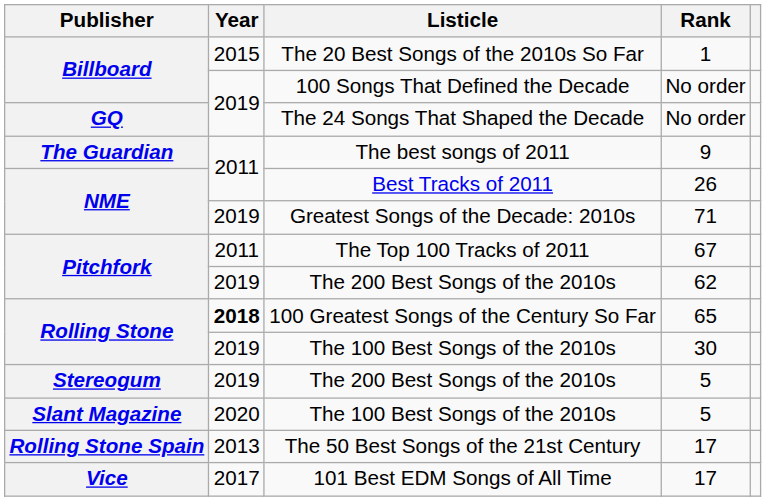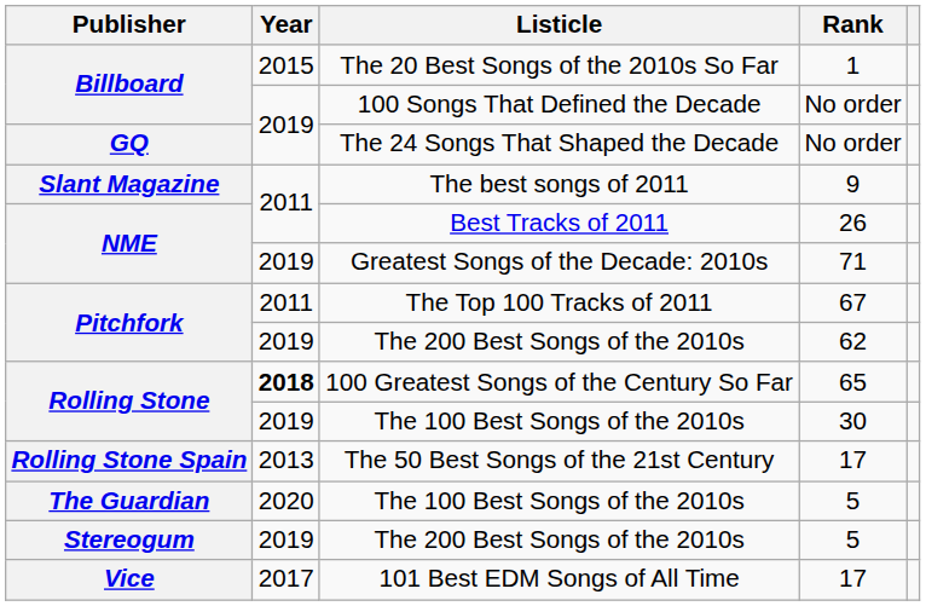 <table class="wikitable plainrowheaders sortable" style="text-align:center">
 <tr>
 <th scope="col">Publisher</th>
 <th scope="col">Year</th>
 <th scope="col">Listicle</th>
 <th scope="col">Rank</th>
 <th class="unsortable"></th>
 </tr>
 <tr>
 <th rowspan="2" scope="row"><em><a href='#'>Billboard</a></em></th>
 <td>2015</td>
 <td>The 20 Best Songs of the 2010s So Far</td>
 <td>1</td>
 <td></td>
 </tr>
 <tr>
 <td rowspan="2">2019</td>
 <td>100 Songs That Defined the Decade</td>
 <td>No order</td>
 <td></td>
 </tr>
 <tr>
 <th scope="row"><em><a href='#'>GQ</a></em></th>
 <td>The 24 Songs That Shaped the Decade</td>
 <td>No order</td>
 <td></td>
 </tr>
 <tr>
-<th scope="row"><em><a href='#'>The Guardian</a></em></th>
+<th scope="row"><em><a href='#'>Slant Magazine</a></em></th>
 <td rowspan="2">2011</td>
 <td>The best songs of 2011</td>
 <td>9</td>
 <td></td>
 </tr>
 <tr>
 <th rowspan="2" scope="row"><em><a href='#'>NME</a></em></th>
 <td><a href='#'>Best Tracks of 2011</a></td>
 <td>26</td>
 <td></td>
 </tr>
 <tr>
 <td>2019</td>
 <td>Greatest Songs of the Decade: 2010s</td>
 <td>71</td>
 <td></td>
 </tr>
 <tr>
 <th rowspan="2" scope="row"><em><a href='#'>Pitchfork</a></em></th>
 <td>2011</td>
 <td>The Top 100 Tracks of 2011</td>
 <td>67</td>
 <td></td>
 </tr>
 <tr>
 <td>2019</td>
 <td>The 200 Best Songs of the 2010s</td>
 <td>62</td>
 <td></td>
 </tr>
 <tr>
 <th scope="row" rowspan="2"><em><a href='#'>Rolling Stone</a></em></th>
 <td><strong>2018</strong></td>
 <td>100 Greatest Songs of the Century So Far</td>
 <td>65</td>
 <td></td>
 </tr>
 <tr>
 <td>2019</td>
 <td>The 100 Best Songs of the 2010s</td>
 <td>30</td>
 <td></td>
 </tr>
 <tr>
-<th scope="row"><em><a href='#'>Stereogum</a></em></th>
-<td>2019</td>
-<td>The 200 Best Songs of the 2010s</td>
-<td>5</td>
+<th scope="row"><em><a href='#'>Rolling Stone Spain</a></em></th>
+<td>2013</td>
+<td>The 50 Best Songs of the 21st Century</td>
+<td>17</td>
 <td></td>
 </tr>
 <tr>
-<th scope="row"><em><a href='#'>Slant Magazine</a></em></th>
+<th scope="row"><em><a href='#'>The Guardian</a></em></th>
 <td>2020</td>
 <td>The 100 Best Songs of the 2010s</td>
 <td>5</td>
 <td></td>
 </tr>
 <tr>
-<th scope="row"><em><a href='#'>Rolling Stone Spain</a></em></th>
-<td>2013</td>
-<td>The 50 Best Songs of the 21st Century</td>
-<td>17</td>
+<th scope="row"><em><a href='#'>Stereogum</a></em></th>
+<td>2019</td>
+<td>The 200 Best Songs of the 2010s</td>
+<td>5</td>
 <td></td>
 </tr>
 <tr>
 <th scope="row"><em><a href='#'>Vice</a></em></th>
 <td>2017</td>
 <td>101 Best EDM Songs of All Time</td>
 <td>17</td>
 <td></td>
 </tr>
 </table>
